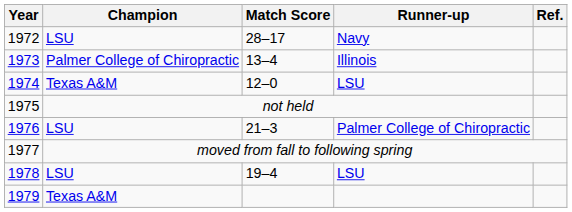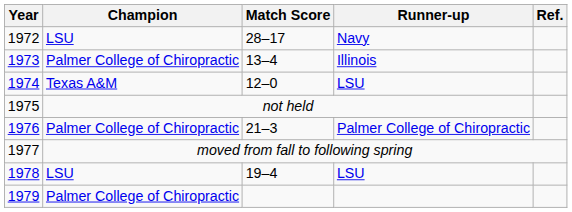 <table class="wikitable">
 <tr>
 <th>Year</th>
 <th>Champion</th>
 <th>Match Score</th>
 <th>Runner-up</th>
 <th>Ref.</th>
 </tr>
 <tr>
 <td>1972</td>
 <td><a href='#'>LSU</a></td>
 <td>28–17</td>
 <td><a href='#'>Navy</a></td>
 <td></td>
 </tr>
 <tr>
 <td><a href='#'>1973</a></td>
 <td><a href='#'>Palmer College of Chiropractic</a></td>
 <td>13–4</td>
 <td><a href='#'>Illinois</a></td>
 <td></td>
 </tr>
 <tr>
 <td><a href='#'>1974</a></td>
 <td><a href='#'>Texas A&M</a></td>
 <td>12–0</td>
 <td><a href='#'>LSU</a></td>
 <td></td>
 </tr>
 <tr>
 <td>1975</td>
 <td align=center colspan="3"><em>not held</em></td>
 <td></td>
 </tr>
 <tr>
 <td><a href='#'>1976</a></td>
-<td><a href='#'>LSU</a></td>
+<td><a href='#'>Palmer College of Chiropractic</a></td>
 <td>21–3</td>
 <td><a href='#'>Palmer College of Chiropractic</a></td>
 <td></td>
 </tr>
 <tr>
 <td>1977</td>
 <td align=center colspan="4"><em>moved from fall to following spring</em></td>
 </tr>
 <tr>
 <td><a href='#'>1978</a></td>
 <td><a href='#'>LSU</a></td>
 <td>19–4</td>
 <td><a href='#'>LSU</a></td>
 <td></td>
 </tr>
 <tr>
 <td><a href='#'>1979</a></td>
-<td><a href='#'>Texas A&M</a></td>
+<td><a href='#'>Palmer College of Chiropractic</a></td>
 <td></td>
 <td></td>
 <td></td>
 </tr>
 </table>
